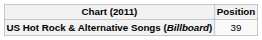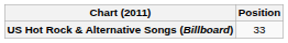 <table class="wikitable plainrowheaders" style="text-align:center">
 <tr>
 <th scope="col">Chart (2011)</th>
 <th scope="col">Position</th>
 </tr>
 <tr>
 <th scope="row">US Hot Rock & Alternative Songs (<em>Billboard</em>)</th>
-<td>39</td>
+<td>33</td>
 </tr>
 </table>
